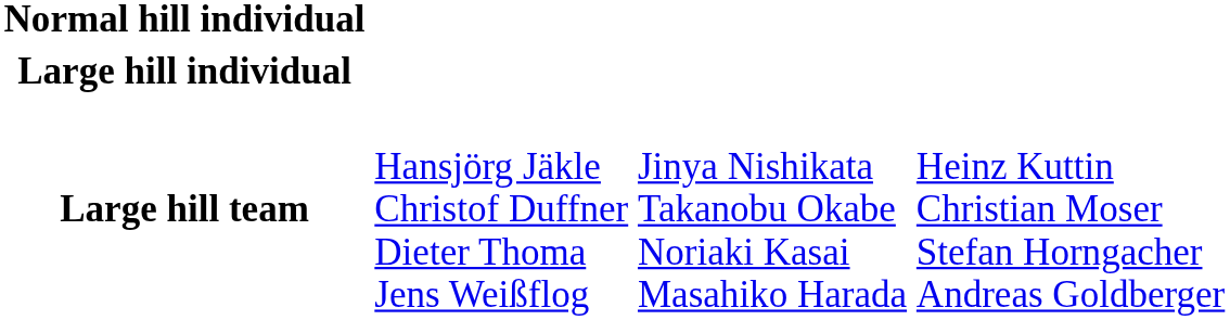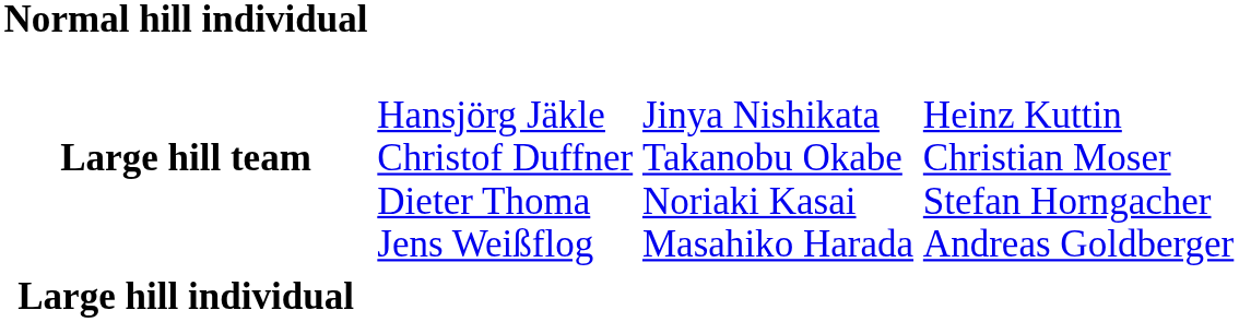 <table>
 <tr>
 <th scope="row">Normal hill individual <br></th>
-<td></td>
-<td></td>
-<td></td>
-</tr>
-<tr>
-<th scope="row">Large hill individual <br></th>
 <td></td>
 <td></td>
 <td></td>
 </tr>
 <tr>
 <th scope="row">Large hill team <br></th>
 <td> <br><a href='#'>Hansjörg Jäkle</a><br><a href='#'>Christof Duffner</a><br><a href='#'>Dieter Thoma</a><br><a href='#'>Jens Weißflog</a></td>
 <td> <br><a href='#'>Jinya Nishikata</a><br><a href='#'>Takanobu Okabe</a><br><a href='#'>Noriaki Kasai</a><br><a href='#'>Masahiko Harada</a></td>
 <td> <br><a href='#'>Heinz Kuttin</a><br><a href='#'>Christian Moser</a><br><a href='#'>Stefan Horngacher</a><br><a href='#'>Andreas Goldberger</a></td>
 </tr>
+<tr>
+<th scope="row">Large hill individual <br></th>
+<td></td>
+<td></td>
+<td></td>
+</tr>
 </table>
